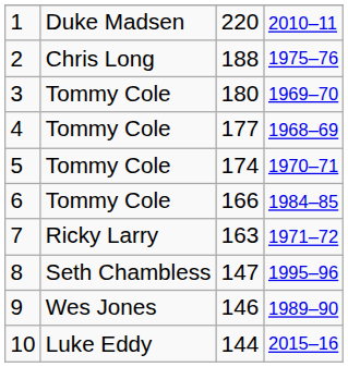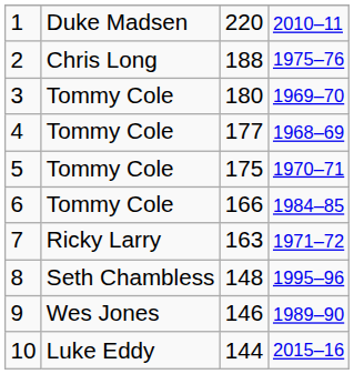 <table class="wikitable">
 <tr>
 </tr>
 <tr>
 <td>1</td>
 <td>Duke Madsen</td>
 <td>220</td>
 <td style="font-size:80%;"><a href='#'>2010–11</a></td>
 </tr>
 <tr>
 <td>2</td>
 <td>Chris Long</td>
 <td>188</td>
 <td style="font-size:80%;"><a href='#'>1975–76</a></td>
 </tr>
 <tr>
 <td>3</td>
 <td>Tommy Cole</td>
 <td>180</td>
 <td style="font-size:80%;"><a href='#'>1969–70</a></td>
 </tr>
 <tr>
 <td>4</td>
 <td>Tommy Cole</td>
 <td>177</td>
 <td style="font-size:80%;"><a href='#'>1968–69</a></td>
 </tr>
 <tr>
 <td>5</td>
 <td>Tommy Cole</td>
-<td>174</td>
+<td>175</td>
 <td style="font-size:80%;"><a href='#'>1970–71</a></td>
 </tr>
 <tr>
 <td>6</td>
 <td>Tommy Cole</td>
 <td>166</td>
 <td style="font-size:80%;"><a href='#'>1984–85</a></td>
 </tr>
 <tr>
 <td>7</td>
 <td>Ricky Larry</td>
 <td>163</td>
 <td style="font-size:80%;"><a href='#'>1971–72</a></td>
 </tr>
 <tr>
 <td>8</td>
 <td>Seth Chambless</td>
-<td>147</td>
+<td>148</td>
 <td style="font-size:80%;"><a href='#'>1995–96</a></td>
 </tr>
 <tr>
 <td>9</td>
 <td>Wes Jones</td>
 <td>146</td>
 <td style="font-size:80%;"><a href='#'>1989–90</a></td>
 </tr>
 <tr>
 <td>10</td>
 <td>Luke Eddy</td>
 <td>144</td>
 <td style="font-size:80%;"><a href='#'>2015–16</a></td>
 </tr>
 </table>
